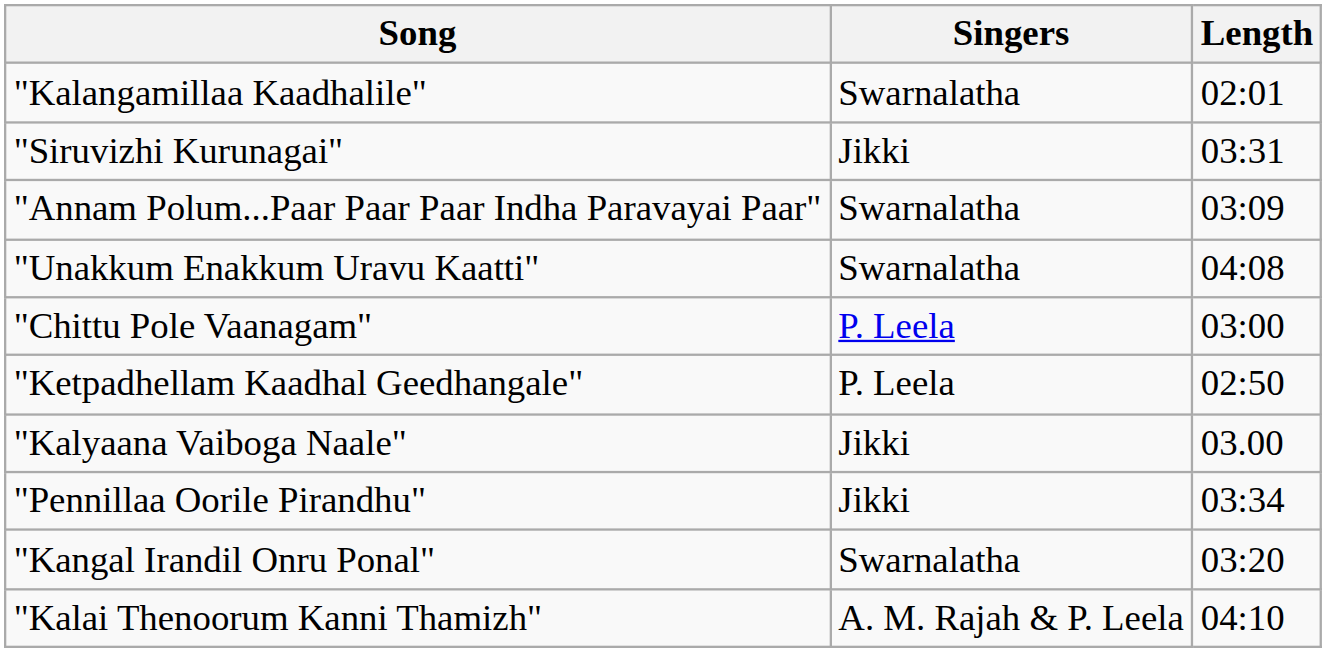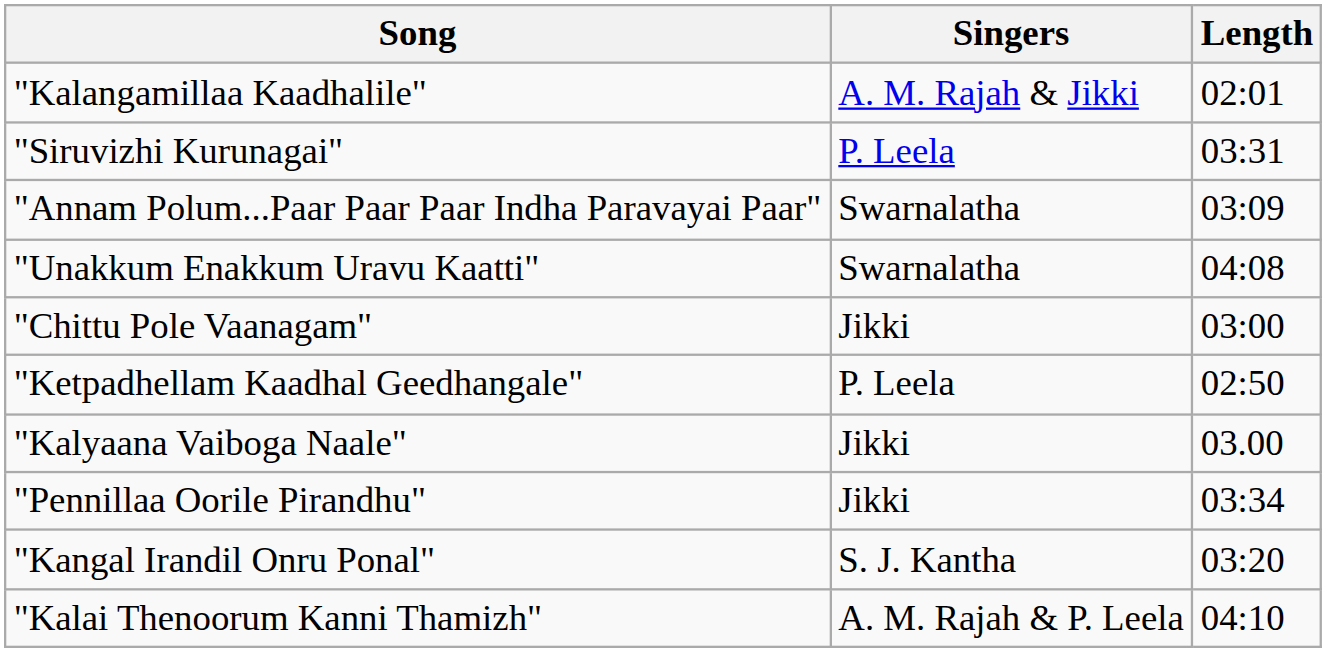 <table class="wikitable">
 <tr>
 <th>Song</th>
 <th>Singers</th>
 <th>Length</th>
 </tr>
 <tr>
 <td>"Kalangamillaa Kaadhalile"</td>
-<td>Swarnalatha</td>
+<td><a href='#'>A. M. Rajah</a> & <a href='#'>Jikki</a></td>
 <td>02:01</td>
 </tr>
 <tr>
 <td>"Siruvizhi Kurunagai"</td>
-<td>Jikki</td>
+<td><a href='#'>P. Leela</a></td>
 <td>03:31</td>
 </tr>
 <tr>
 <td>"Annam Polum...Paar Paar Paar Indha Paravayai Paar"</td>
 <td>Swarnalatha</td>
 <td>03:09</td>
 </tr>
 <tr>
 <td>"Unakkum Enakkum Uravu Kaatti"</td>
 <td>Swarnalatha</td>
 <td>04:08</td>
 </tr>
 <tr>
 <td>"Chittu Pole Vaanagam"</td>
-<td><a href='#'>P. Leela</a></td>
+<td>Jikki</td>
 <td>03:00</td>
 </tr>
 <tr>
 <td>"Ketpadhellam Kaadhal Geedhangale"</td>
 <td>P. Leela</td>
 <td>02:50</td>
 </tr>
 <tr>
 <td>"Kalyaana Vaiboga Naale"</td>
 <td>Jikki</td>
 <td>03.00</td>
 </tr>
 <tr>
 <td>"Pennillaa Oorile Pirandhu"</td>
 <td>Jikki</td>
 <td>03:34</td>
 </tr>
 <tr>
 <td>"Kangal Irandil Onru Ponal"</td>
-<td>Swarnalatha</td>
+<td>S. J. Kantha</td>
 <td>03:20</td>
 </tr>
 <tr>
 <td>"Kalai Thenoorum Kanni Thamizh"</td>
 <td>A. M. Rajah & P. Leela</td>
 <td>04:10</td>
 </tr>
 </table>
